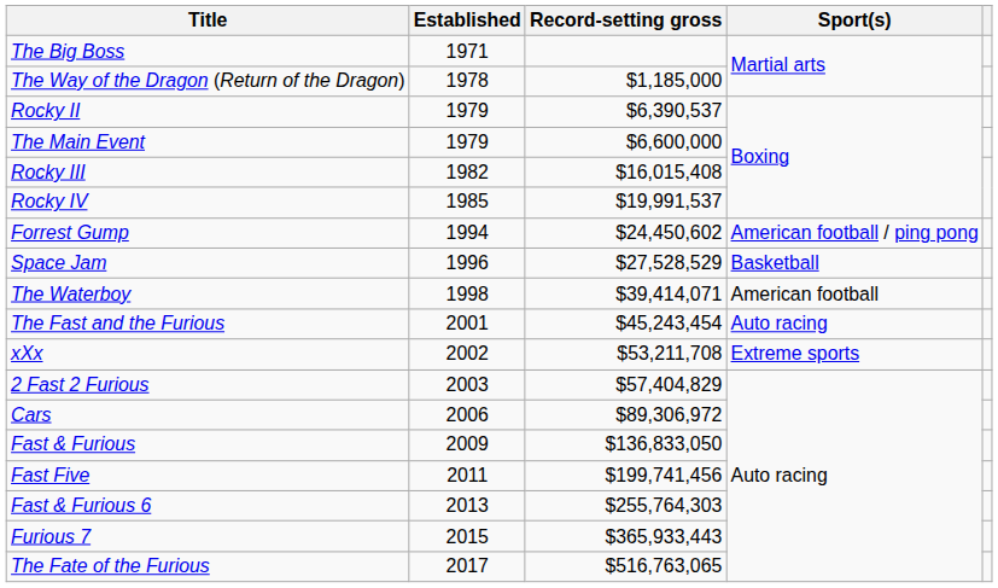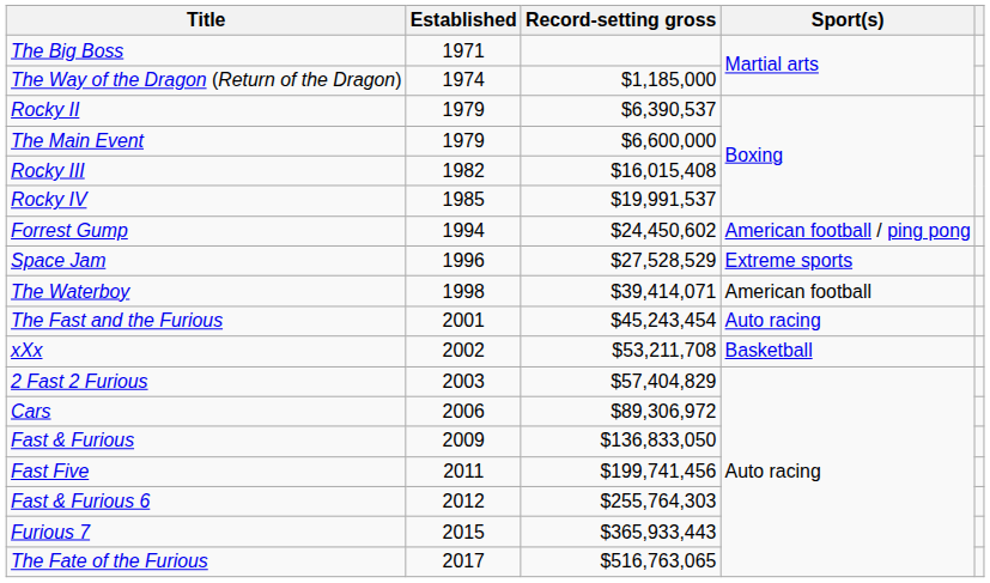 <table class="wikitable" style="margin:auto;">
 <tr>
 <th scope="col">Title</th>
 <th scope="col">Established</th>
 <th scope="col">Record-setting gross</th>
 <th scope="col">Sport(s)</th>
 <th scope="col" class=unsortable></th>
 </tr>
 <tr>
 <td scope="row"><em><a href='#'>The Big Boss</a></em></td>
 <td style="text-align:center;">1971</td>
 <td style="text-align:right;"></td>
 <td rowspan="2" style="text-align:left"><a href='#'>Martial arts</a></td>
 <td style="text-align:center"></td>
 </tr>
 <tr>
 <td><em><a href='#'>The Way of the Dragon</a></em> (<em>Return of the Dragon</em>)</td>
-<td style="text-align:center;">1978</td>
+<td style="text-align:center;">1974</td>
 <td style="text-align:right;">$1,185,000</td>
 <td style="text-align:center"></td>
 </tr>
 <tr>
 <td scope="row"><em><a href='#'>Rocky II</a></em></td>
 <td style="text-align:center;">1979</td>
 <td style="text-align:right;">$6,390,537</td>
 <td rowspan="4" style="text-align:left"><a href='#'>Boxing</a></td>
 <td style="text-align:center"></td>
 </tr>
 <tr>
 <td scope="row"><em><a href='#'>The Main Event</a></em></td>
 <td style="text-align:center;">1979</td>
 <td style="text-align:right;">$6,600,000</td>
 <td style="text-align:center"></td>
 </tr>
 <tr>
 <td scope="row"><em><a href='#'>Rocky III</a></em></td>
 <td style="text-align:center;">1982</td>
 <td style="text-align:right;">$16,015,408</td>
 <td rowspan="2" style="text-align:center"></td>
 </tr>
 <tr>
 <td scope="row"><em><a href='#'>Rocky IV</a></em></td>
 <td style="text-align:center;">1985</td>
 <td style="text-align:right;">$19,991,537</td>
 </tr>
 <tr>
 <td scope="row"><em><a href='#'>Forrest Gump</a></em></td>
 <td style="text-align:center;">1994</td>
 <td style="text-align:right;">$24,450,602</td>
 <td style="text-align:left"><a href='#'>American football</a> / <a href='#'>ping pong</a></td>
 <td style="text-align:center"></td>
 </tr>
 <tr>
 <td scope="row"><em><a href='#'>Space Jam</a></em></td>
 <td style="text-align:center;">1996</td>
 <td style="text-align:right;">$27,528,529</td>
-<td style="text-align:left"><a href='#'>Basketball</a></td>
+<td style="text-align:left"><a href='#'>Extreme sports</a></td>
 <td style="text-align:center"></td>
 </tr>
 <tr>
 <td scope="row"><em><a href='#'>The Waterboy</a></em></td>
 <td style="text-align:center;">1998</td>
 <td style="text-align:right;">$39,414,071</td>
 <td style="text-align:left">American football</td>
 <td style="text-align:center"></td>
 </tr>
 <tr>
 <td scope="row"><em><a href='#'>The Fast and the Furious</a></em></td>
 <td style="text-align:center;">2001</td>
 <td style="text-align:right;">$45,243,454</td>
 <td style="text-align:left"><a href='#'>Auto racing</a></td>
 <td style="text-align:center"></td>
 </tr>
 <tr>
 <td scope="row"><em><a href='#'>xXx</a></em></td>
 <td style="text-align:center;">2002</td>
 <td style="text-align:right;">$53,211,708</td>
-<td style="text-align:left"><a href='#'>Extreme sports</a></td>
+<td style="text-align:left"><a href='#'>Basketball</a></td>
 <td style="text-align:center"></td>
 </tr>
 <tr>
 <td scope="row"><em><a href='#'>2 Fast 2 Furious</a></em></td>
 <td style="text-align:center;">2003</td>
 <td style="text-align:right;">$57,404,829</td>
 <td rowspan=7 style="text-align:left">Auto racing</td>
 <td style="text-align:center"></td>
 </tr>
 <tr>
 <td scope="row"><em><a href='#'>Cars</a></em></td>
 <td style="text-align:center;">2006</td>
 <td style="text-align:right;">$89,306,972</td>
 <td style="text-align:center"></td>
 </tr>
 <tr>
 <td scope="row"><em> <a href='#'>Fast & Furious</a></em></td>
 <td style="text-align:center;">2009</td>
 <td style="text-align:right;">$136,833,050</td>
 <td style="text-align:center"></td>
 </tr>
 <tr>
 <td scope="row"><em><a href='#'>Fast Five</a></em></td>
 <td style="text-align:center;">2011</td>
 <td style="text-align:right;">$199,741,456</td>
 <td style="text-align:center"></td>
 </tr>
 <tr>
 <td scope="row"><em><a href='#'>Fast & Furious 6</a></em></td>
-<td style="text-align:center;">2013</td>
+<td style="text-align:center;">2012</td>
 <td style="text-align:right;">$255,764,303</td>
 <td style="text-align:center"></td>
 </tr>
 <tr>
 <td scope="row"><em><a href='#'>Furious 7</a></em></td>
 <td style="text-align:center;">2015</td>
 <td style="text-align:right;">$365,933,443</td>
 <td style="text-align:center"></td>
 </tr>
 <tr>
 <td scope="row"><em><a href='#'>The Fate of the Furious</a></em></td>
 <td style="text-align:center;">2017</td>
 <td style="text-align:right;">$516,763,065</td>
 <td style="text-align:center"></td>
 </tr>
 </table>
